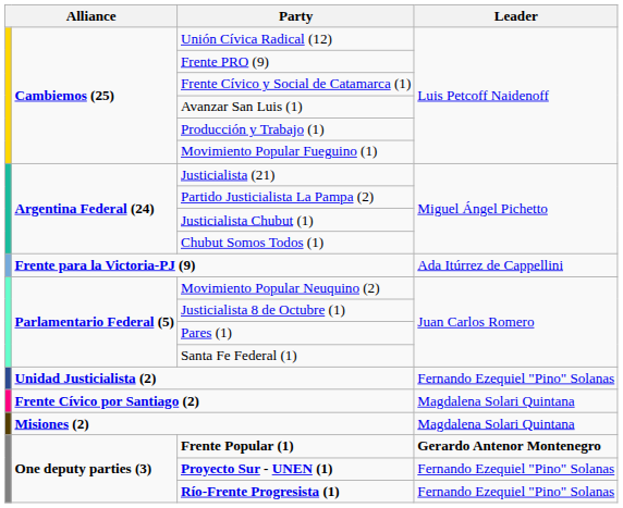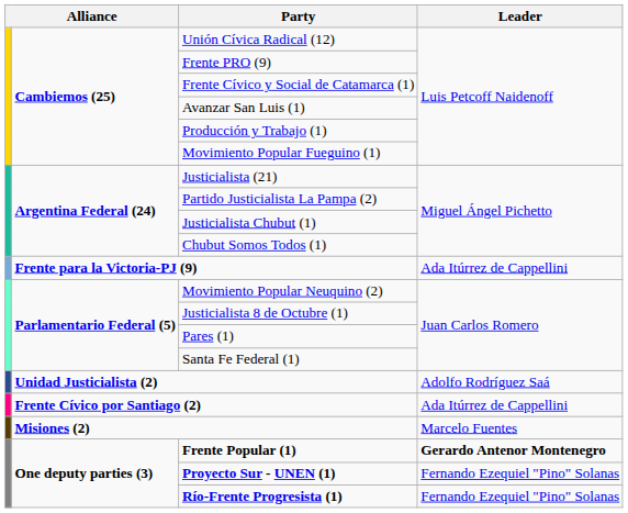 <table class="wikitable">
 <tr>
 <th colspan=2>Alliance</th>
 <th>Party</th>
 <th>Leader</th>
 </tr>
 <tr>
 <td rowspan=6 bgcolor=#FFD700></td>
 <td rowspan=6><strong><a href='#'>Cambiemos</a> (25)</strong></td>
 <td><a href='#'>Unión Cívica Radical</a> (12)</td>
 <td rowspan=6><a href='#'>Luis Petcoff Naidenoff</a></td>
 </tr>
 <tr>
 <td><a href='#'>Frente PRO</a> (9)</td>
 </tr>
 <tr>
 <td><a href='#'>Frente Cívico y Social de Catamarca</a> (1)</td>
 </tr>
 <tr>
 <td>Avanzar San Luis (1)</td>
 </tr>
 <tr>
 <td><a href='#'>Producción y Trabajo</a> (1)</td>
 </tr>
 <tr>
 <td><a href='#'>Movimiento Popular Fueguino</a> (1)</td>
 </tr>
 <tr>
 <td rowspan=4 bgcolor=#19bc9d></td>
 <td rowspan=4><strong><a href='#'>Argentina Federal</a> (24)</strong></td>
 <td><a href='#'>Justicialista</a> (21)</td>
 <td rowspan=4><a href='#'>Miguel Ángel Pichetto</a></td>
 </tr>
 <tr>
 <td><a href='#'>Partido Justicialista La Pampa</a> (2)</td>
 </tr>
 <tr>
 <td><a href='#'>Justicialista Chubut</a> (1)</td>
 </tr>
 <tr>
 <td><a href='#'>Chubut Somos Todos</a> (1)</td>
 </tr>
 <tr>
 <td bgcolor=#75AADB></td>
 <td colspan=2><strong><a href='#'>Frente para la Victoria-PJ</a> (9)</strong></td>
 <td><a href='#'>Ada Itúrrez de Cappellini</a></td>
 </tr>
 <tr>
 <td rowspan=4 bgcolor=#66ffcc></td>
 <td rowspan=4><strong><a href='#'>Parlamentario Federal</a> (5)</strong></td>
 <td><a href='#'>Movimiento Popular Neuquino</a> (2)</td>
 <td rowspan=4><a href='#'>Juan Carlos Romero</a></td>
 </tr>
 <tr>
 <td><a href='#'>Justicialista 8 de Octubre</a> (1)</td>
 </tr>
 <tr>
 <td><a href='#'>Pares</a> (1)</td>
 </tr>
 <tr>
 <td>Santa Fe Federal (1)</td>
 </tr>
 <tr>
 <td bgcolor=#2C4A90></td>
 <td colspan=2><strong><a href='#'>Unidad Justicialista</a> (2)</strong></td>
-<td><a href='#'>Fernando Ezequiel "Pino" Solanas</a></td>
+<td><a href='#'>Adolfo Rodríguez Saá</a></td>
 </tr>
 <tr>
 <td bgcolor=#FF0080></td>
 <td colspan=2><strong><a href='#'>Frente Cívico por Santiago</a> (2)</strong></td>
-<td><a href='#'>Magdalena Solari Quintana</a></td>
+<td><a href='#'>Ada Itúrrez de Cappellini</a></td>
 </tr>
 <tr>
 <td bgcolor=#553e00></td>
 <td colspan=2><strong><a href='#'>Misiones</a> (2)</strong></td>
-<td><a href='#'>Magdalena Solari Quintana</a></td>
+<td><a href='#'>Marcelo Fuentes</a></td>
 </tr>
 <tr>
 <td rowspan=3 bgcolor=gray></td>
 <td rowspan=3><strong>One deputy parties (3)</strong></td>
 <td><strong>Frente Popular (1)</strong></td>
 <td><strong>Gerardo Antenor Montenegro</strong></td>
 </tr>
 <tr>
 <td><strong><a href='#'>Proyecto Sur</a> - <a href='#'>UNEN</a> (1)</strong></td>
 <td><a href='#'>Fernando Ezequiel "Pino" Solanas</a></td>
 </tr>
 <tr>
 <td><strong><a href='#'>Río-Frente Progresista</a> (1)</strong></td>
 <td><a href='#'>Fernando Ezequiel "Pino" Solanas</a></td>
 </tr>
 </table>
